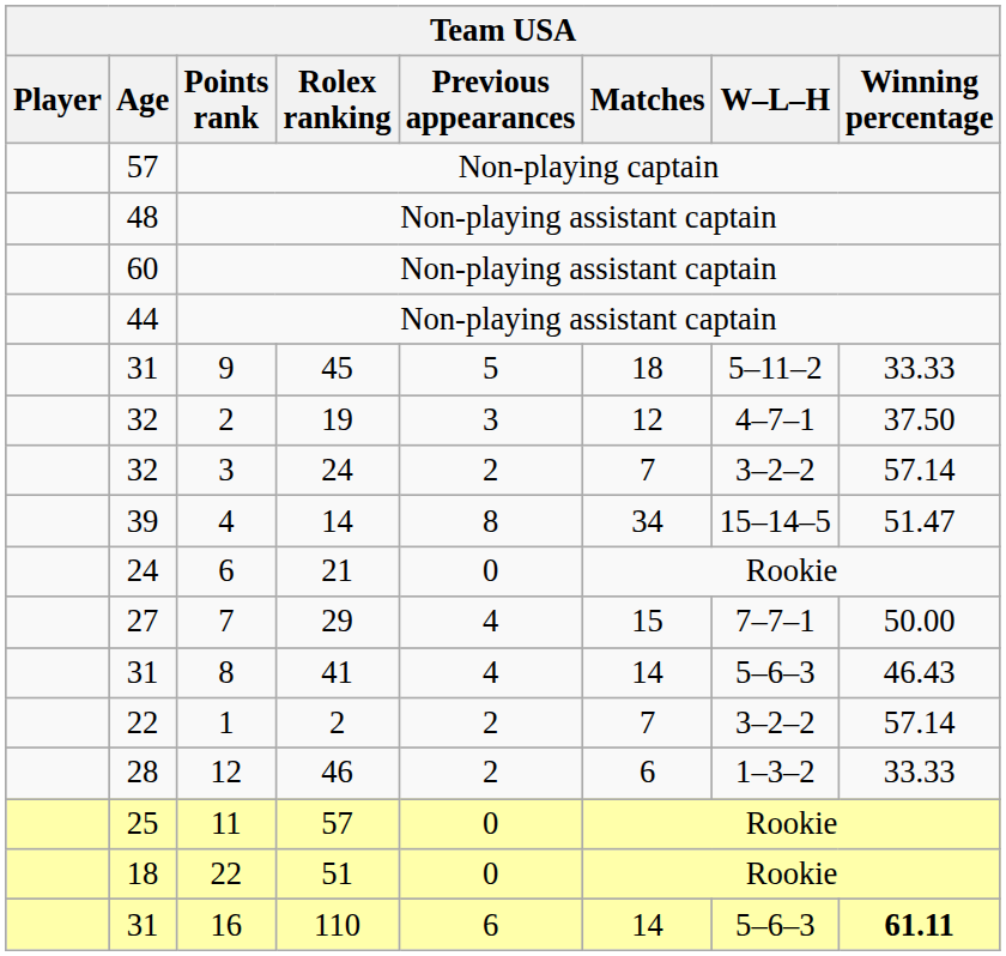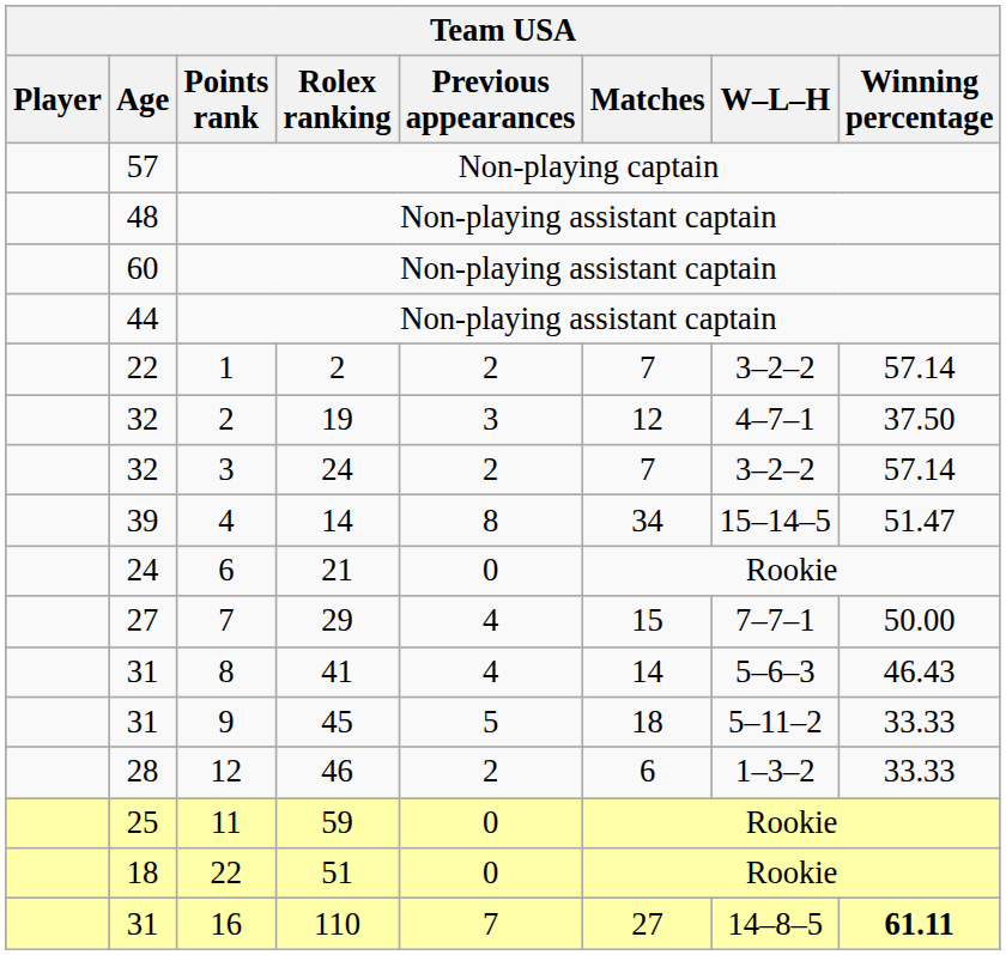 <table class="wikitable sortable" style="text-align:center">
 <tr>
 <th colspan=8> Team USA</th>
 </tr>
 <tr>
 <th>Player</th>
 <th>Age</th>
 <th data-sort-type="number">Points<br>rank</th>
 <th data-sort-type="number">Rolex<br>ranking</th>
 <th data-sort-type="number">Previous<br>appearances</th>
 <th data-sort-type="number">Matches</th>
 <th data-sort-type="number">W–L–H</th>
 <th data-sort-type="number">Winning<br>percentage</th>
 </tr>
 <tr>
 <td align=left></td>
 <td>57</td>
 <td colspan=6>Non-playing captain</td>
 </tr>
 <tr>
 <td align=left></td>
 <td>48</td>
 <td colspan=6>Non-playing assistant captain</td>
 </tr>
 <tr>
 <td align=left></td>
 <td>60</td>
 <td colspan=6>Non-playing assistant captain</td>
 </tr>
 <tr>
 <td align=left></td>
 <td>44</td>
 <td colspan=6>Non-playing assistant captain</td>
 </tr>
 <tr>
 <td align=left></td>
-<td>31</td>
-<td>9</td>
-<td>45</td>
-<td>5</td>
-<td>18</td>
-<td>5–11–2</td>
-<td>33.33</td>
+<td>22</td>
+<td>1</td>
+<td>2</td>
+<td>2</td>
+<td>7</td>
+<td>3–2–2</td>
+<td>57.14</td>
 </tr>
 <tr>
 <td align=left></td>
 <td>32</td>
 <td>2</td>
 <td>19</td>
 <td>3</td>
 <td>12</td>
 <td>4–7–1</td>
 <td>37.50</td>
 </tr>
 <tr>
 <td align=left></td>
 <td>32</td>
 <td>3</td>
 <td>24</td>
 <td>2</td>
 <td>7</td>
 <td>3–2–2</td>
 <td>57.14</td>
 </tr>
 <tr>
 <td align=left></td>
 <td>39</td>
 <td>4</td>
 <td>14</td>
 <td>8</td>
 <td>34</td>
 <td>15–14–5</td>
 <td>51.47</td>
 </tr>
 <tr>
 <td align=left></td>
 <td>24</td>
 <td>6</td>
 <td>21</td>
 <td>0</td>
 <td colspan=3>Rookie</td>
 </tr>
 <tr>
 <td align=left></td>
 <td>27</td>
 <td>7</td>
 <td>29</td>
 <td>4</td>
 <td>15</td>
 <td>7–7–1</td>
 <td>50.00</td>
 </tr>
 <tr>
 <td align=left></td>
 <td>31</td>
 <td>8</td>
 <td>41</td>
 <td>4</td>
 <td>14</td>
 <td>5–6–3</td>
 <td>46.43</td>
 </tr>
 <tr>
 <td align=left></td>
-<td>22</td>
-<td>1</td>
-<td>2</td>
-<td>2</td>
-<td>7</td>
-<td>3–2–2</td>
-<td>57.14</td>
+<td>31</td>
+<td>9</td>
+<td>45</td>
+<td>5</td>
+<td>18</td>
+<td>5–11–2</td>
+<td>33.33</td>
 </tr>
 <tr>
 <td align=left></td>
 <td>28</td>
 <td>12</td>
 <td>46</td>
 <td>2</td>
 <td>6</td>
 <td>1–3–2</td>
 <td>33.33</td>
 </tr>
 <tr style="background:#ffa;">
 <td align=left></td>
 <td>25</td>
 <td>11</td>
-<td>57</td>
+<td>59</td>
 <td>0</td>
 <td colspan=3>Rookie</td>
 </tr>
 <tr style="background:#ffa;">
 <td align=left></td>
 <td>18</td>
 <td>22</td>
 <td>51</td>
 <td>0</td>
 <td colspan=3>Rookie</td>
 </tr>
 <tr style="background:#ffa;">
 <td align=left></td>
 <td>31</td>
 <td>16</td>
 <td>110</td>
-<td>6</td>
-<td>14</td>
-<td>5–6–3</td>
+<td>7</td>
+<td>27</td>
+<td>14–8–5</td>
 <td><strong>61.11</strong></td>
 </tr>
 </table>
